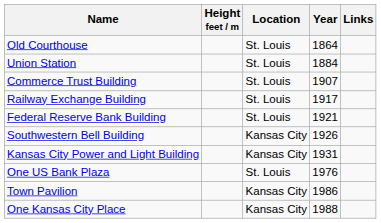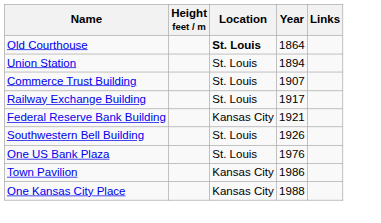 <table class="wikitable sortable">
 <tr>
 <th>Name</th>
 <th>Height<br><small>feet / m</small></th>
 <th>Location</th>
 <th>Year</th>
 <th>Links</th>
 </tr>
 <tr>
 <td><a href='#'>Old Courthouse</a></td>
 <td></td>
-<td>St. Louis</td>
+<td><strong>St. Louis</strong></td>
 <td>1864</td>
 <td></td>
 </tr>
 <tr>
 <td><a href='#'>Union Station</a></td>
 <td></td>
 <td>St. Louis</td>
-<td>1884</td>
+<td>1894</td>
 <td></td>
 </tr>
 <tr>
 <td><a href='#'>Commerce Trust Building</a></td>
 <td></td>
 <td>St. Louis</td>
 <td>1907</td>
 <td></td>
 </tr>
 <tr>
 <td><a href='#'>Railway Exchange Building</a></td>
 <td></td>
 <td>St. Louis</td>
 <td>1917</td>
 <td></td>
 </tr>
 <tr>
 <td><a href='#'>Federal Reserve Bank Building</a></td>
 <td></td>
-<td>St. Louis</td>
+<td>Kansas City</td>
 <td>1921</td>
 <td></td>
 </tr>
 <tr>
 <td><a href='#'>Southwestern Bell Building</a></td>
 <td></td>
-<td>Kansas City</td>
+<td>St. Louis</td>
 <td>1926</td>
-<td></td>
-</tr>
-<tr>
-<td><a href='#'>Kansas City Power and Light Building</a></td>
-<td></td>
-<td>Kansas City</td>
-<td>1931</td>
 <td></td>
 </tr>
 <tr>
 <td><a href='#'>One US Bank Plaza</a></td>
 <td></td>
 <td>St. Louis</td>
 <td>1976</td>
 <td></td>
 </tr>
 <tr>
 <td><a href='#'>Town Pavilion</a></td>
 <td></td>
 <td>Kansas City</td>
 <td>1986</td>
 <td></td>
 </tr>
 <tr>
 <td><a href='#'>One Kansas City Place</a></td>
 <td></td>
 <td>Kansas City</td>
 <td>1988</td>
 <td></td>
 </tr>
 </table>
